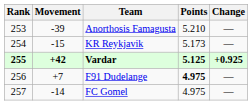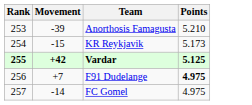 <table class="wikitable" style="text-align: center;">
 <tr>
 <th>Rank</th>
 <th>Movement</th>
 <th>Team</th>
 <th>Points</th>
-<th>Change</th>
 </tr>
 <tr>
 <td>253</td>
 <td> -39</td>
 <td align=left> <a href='#'>Anorthosis Famagusta</a></td>
 <td>5.210</td>
-<td>—</td>
 </tr>
 <tr>
 <td>254</td>
 <td> -15</td>
 <td align=left> <a href='#'>KR Reykjavik</a></td>
 <td>5.173</td>
-<td>—</td>
 </tr>
 <tr style="background:#dfd;">
 <td><strong>255</strong></td>
 <td> <strong>+42</strong></td>
 <td align=left> <strong>Vardar</strong></td>
 <td><strong>5.125</strong></td>
-<td> <strong>+0.925</strong></td>
 </tr>
 <tr>
 <td>256</td>
 <td> +7</td>
 <td align=left> <a href='#'>F91 Dudelange</a></td>
 <td><strong>4.975</strong></td>
-<td>—</td>
 </tr>
 <tr>
 <td>257</td>
 <td> -14</td>
 <td align=left> <a href='#'>FC Gomel</a></td>
 <td>4.975</td>
-<td>—</td>
 </tr>
 </table>
